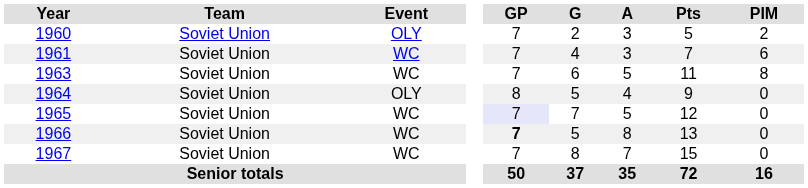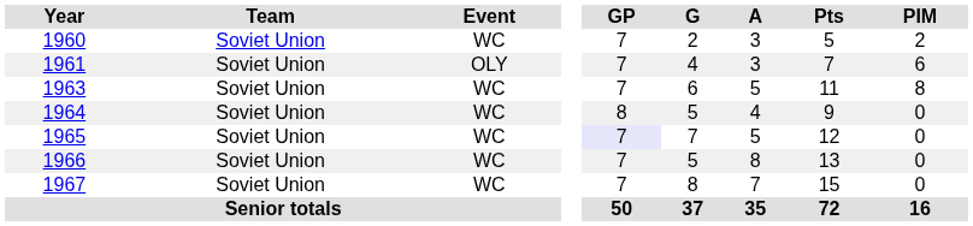 <table border="0" cellpadding="1" cellspacing="0" style="text-align:center; width:50em">
 <tr ALIGN="center" bgcolor="#e0e0e0">
 <th>Year</th>
 <th>Team</th>
 <th>Event</th>
 <th rowspan="99" bgcolor="#ffffff"> </th>
 <th>GP</th>
 <th>G</th>
 <th>A</th>
 <th>Pts</th>
 <th>PIM</th>
 </tr>
 <tr>
 <td><a href='#'>1960</a></td>
 <td><a href='#'>Soviet Union</a></td>
-<td><a href='#'>OLY</a></td>
+<td>WC</td>
 <td>7</td>
 <td>2</td>
 <td>3</td>
 <td>5</td>
 <td>2</td>
 </tr>
 <tr bgcolor="#f0f0f0">
 <td><a href='#'>1961</a></td>
 <td>Soviet Union</td>
-<td><a href='#'>WC</a></td>
+<td>OLY</td>
 <td>7</td>
 <td>4</td>
 <td>3</td>
 <td>7</td>
 <td>6</td>
 </tr>
 <tr>
 <td><a href='#'>1963</a></td>
 <td>Soviet Union</td>
 <td>WC</td>
 <td>7</td>
 <td>6</td>
 <td>5</td>
 <td>11</td>
 <td>8</td>
 </tr>
 <tr bgcolor="#f0f0f0">
 <td><a href='#'>1964</a></td>
 <td>Soviet Union</td>
-<td>OLY</td>
+<td>WC</td>
 <td>8</td>
 <td>5</td>
 <td>4</td>
 <td>9</td>
 <td>0</td>
 </tr>
 <tr>
 <td><a href='#'>1965</a></td>
 <td>Soviet Union</td>
 <td>WC</td>
 <td style="background: lavender;">7</td>
 <td>7</td>
 <td>5</td>
 <td>12</td>
 <td>0</td>
 </tr>
 <tr bgcolor="#f0f0f0">
 <td><a href='#'>1966</a></td>
 <td>Soviet Union</td>
 <td>WC</td>
-<td><strong>7</strong></td>
+<td>7</td>
 <td>5</td>
 <td>8</td>
 <td>13</td>
 <td>0</td>
 </tr>
 <tr>
 <td><a href='#'>1967</a></td>
 <td>Soviet Union</td>
 <td>WC</td>
 <td>7</td>
 <td>8</td>
 <td>7</td>
 <td>15</td>
 <td>0</td>
 </tr>
 <tr bgcolor="#e0e0e0">
 <th colspan=3>Senior totals</th>
 <th>50</th>
 <th>37</th>
 <th>35</th>
 <th>72</th>
 <th>16</th>
 </tr>
 </table>
